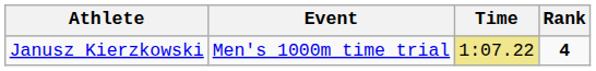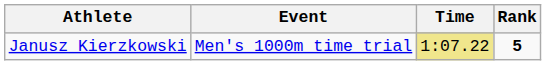 <table class=wikitable style="font-size:90%">
 <tr>
 <th>Athlete</th>
 <th>Event</th>
 <th>Time</th>
 <th>Rank</th>
 </tr>
 <tr align=center>
 <td align=left><a href='#'>Janusz Kierzkowski</a></td>
 <td align=left><a href='#'>Men's 1000m time trial</a></td>
 <td style="background: khaki;">1:07.22</td>
-<td><strong>4</strong></td>
+<td><strong>5</strong></td>
 </tr>
 </table>
